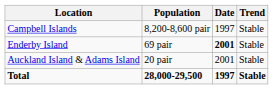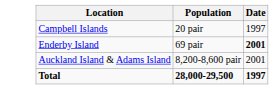 <table class="wikitable" style="float: right;">
 <tr>
 <th>Location</th>
 <th>Population</th>
 <th>Date</th>
-<th>Trend</th>
 </tr>
 <tr>
 <td><a href='#'>Campbell Islands</a></td>
-<td>8,200-8,600 pair</td>
+<td>20 pair</td>
 <td>1997</td>
-<td>Stable</td>
 </tr>
 <tr>
 <td><a href='#'>Enderby Island</a></td>
 <td>69 pair</td>
 <td><strong>2001</strong></td>
-<td>Stable</td>
 </tr>
 <tr>
 <td><a href='#'>Auckland Island</a> & <a href='#'>Adams Island</a></td>
-<td>20 pair</td>
+<td>8,200-8,600 pair</td>
 <td>2001</td>
-<td>Stable</td>
 </tr>
 <tr>
 <td><strong>Total</strong></td>
 <td><strong>28,000-29,500</strong></td>
 <td><strong>1997</strong></td>
-<td><strong>Stable</strong></td>
 </tr>
 </table>
